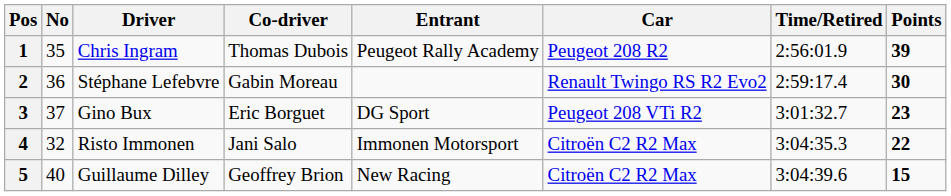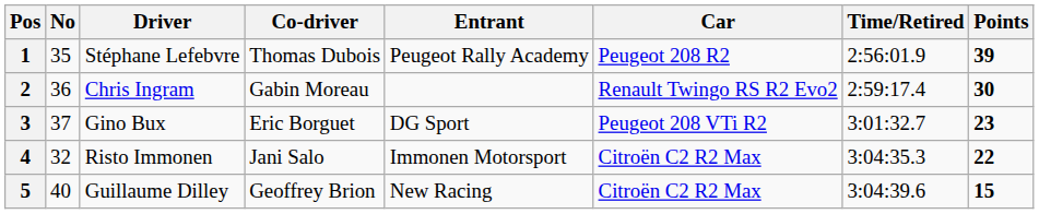 <table class="wikitable" style="font-size: 95%">
 <tr>
 <th>Pos</th>
 <th>No</th>
 <th>Driver</th>
 <th>Co-driver</th>
 <th>Entrant</th>
 <th>Car</th>
 <th>Time/Retired</th>
 <th>Points</th>
 </tr>
 <tr>
 <th>1</th>
 <td>35</td>
-<td> <a href='#'>Chris Ingram</a></td>
+<td> Stéphane Lefebvre</td>
 <td> Thomas Dubois</td>
 <td>Peugeot Rally Academy</td>
 <td><a href='#'>Peugeot 208 R2</a></td>
 <td>2:56:01.9</td>
 <td><strong>39</strong></td>
 </tr>
 <tr>
 <th>2</th>
 <td>36</td>
-<td> Stéphane Lefebvre</td>
+<td> <a href='#'>Chris Ingram</a></td>
 <td> Gabin Moreau</td>
 <td></td>
 <td><a href='#'>Renault Twingo RS R2 Evo2</a></td>
 <td>2:59:17.4</td>
 <td><strong>30</strong></td>
 </tr>
 <tr>
 <th>3</th>
 <td>37</td>
 <td> Gino Bux</td>
 <td> Eric Borguet</td>
 <td>DG Sport</td>
 <td><a href='#'>Peugeot 208 VTi R2</a></td>
 <td>3:01:32.7</td>
 <td><strong>23</strong></td>
 </tr>
 <tr>
 <th>4</th>
 <td>32</td>
 <td> Risto Immonen</td>
 <td> Jani Salo</td>
 <td>Immonen Motorsport</td>
 <td><a href='#'>Citroën C2 R2 Max</a></td>
 <td>3:04:35.3</td>
 <td><strong>22</strong></td>
 </tr>
 <tr>
 <th>5</th>
 <td>40</td>
 <td> Guillaume Dilley</td>
 <td> Geoffrey Brion</td>
 <td>New Racing</td>
 <td><a href='#'>Citroën C2 R2 Max</a></td>
 <td>3:04:39.6</td>
 <td><strong>15</strong></td>
 </tr>
 </table>
